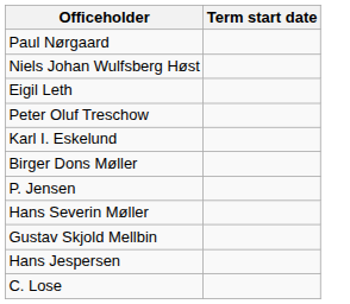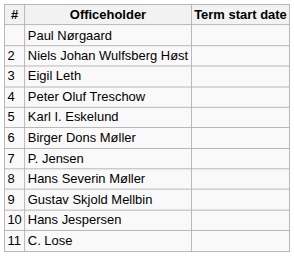 <table class="wikitable sortable">
 <tr>
+<th style="text-align:center;"><strong>#</strong></th>
 <th style="text-align:center;">Officeholder</th>
 <th style="text-align:center;"><strong>Term start date</strong></th>
 </tr>
 <tr>
+<td></td>
 <td>Paul Nørgaard</td>
 <td></td>
 </tr>
 <tr>
+<td>2</td>
 <td>Niels Johan Wulfsberg Høst</td>
 <td></td>
 </tr>
 <tr>
+<td>3</td>
 <td>Eigil Leth</td>
 <td></td>
 </tr>
 <tr>
+<td>4</td>
 <td>Peter Oluf Treschow</td>
 <td></td>
 </tr>
 <tr>
+<td>5</td>
 <td>Karl I. Eskelund</td>
 <td></td>
 </tr>
 <tr>
+<td>6</td>
 <td>Birger Dons Møller</td>
 <td></td>
 </tr>
 <tr>
+<td>7</td>
 <td>P. Jensen</td>
 <td></td>
 </tr>
 <tr>
+<td>8</td>
 <td>Hans Severin Møller</td>
 <td></td>
 </tr>
 <tr>
+<td>9</td>
 <td>Gustav Skjold Mellbin</td>
 <td></td>
 </tr>
 <tr>
+<td>10</td>
 <td>Hans Jespersen</td>
 <td></td>
 </tr>
 <tr>
+<td>11</td>
 <td>C. Lose</td>
 <td></td>
 </tr>
 </table>
